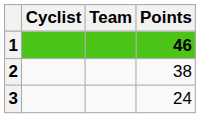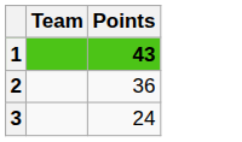 <table class="wikitable">
 <tr>
 <th></th>
-<th>Cyclist</th>
 <th>Team</th>
 <th>Points</th>
 </tr>
 <tr style="background:#4CC417;">
 <th>1</th>
 <td><strong></strong></td>
-<td><strong></strong></td>
-<td align=right><strong>46</strong></td>
+<td align=right><strong>43</strong></td>
 </tr>
 <tr>
 <th>2</th>
 <td></td>
-<td></td>
-<td align=right>38</td>
+<td align=right>36</td>
 </tr>
 <tr>
 <th>3</th>
 <td></td>
-<td></td>
 <td align=right>24</td>
 </tr>
 </table>
